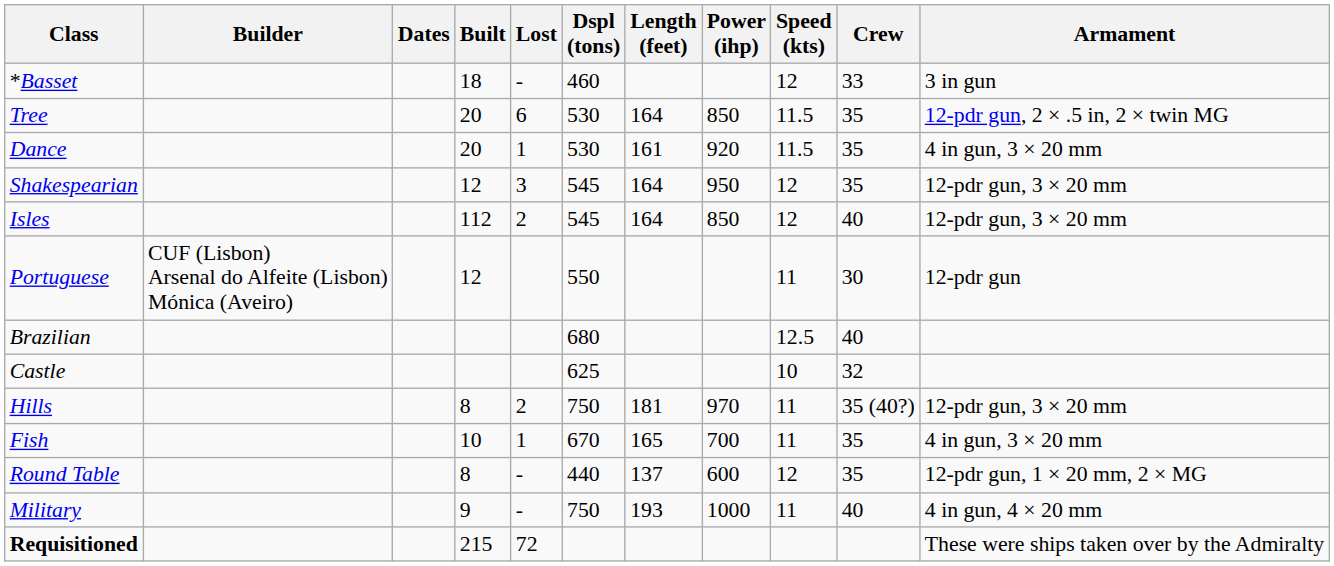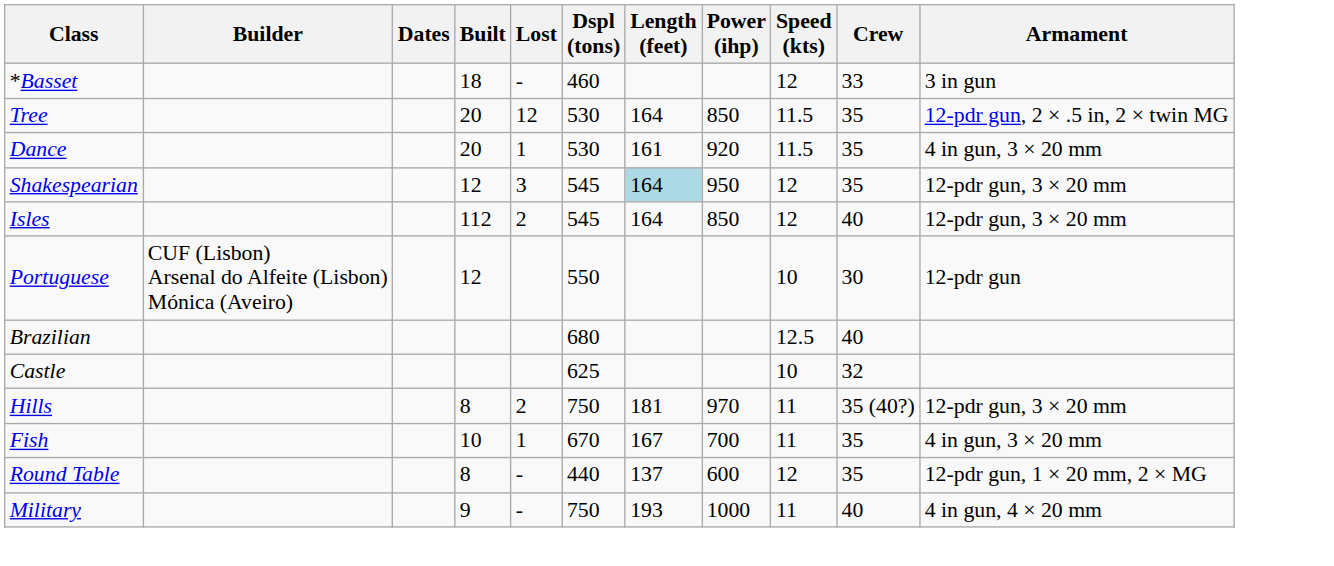 <table class="wikitable">
 <tr>
 <th>Class</th>
 <th>Builder</th>
 <th>Dates</th>
 <th>Built</th>
 <th>Lost</th>
 <th>Dspl<br>(tons)</th>
 <th>Length<br>(feet)</th>
 <th>Power<br>(ihp)</th>
 <th>Speed<br>(kts)</th>
 <th>Crew</th>
 <th>Armament</th>
 </tr>
 <tr>
 <td>*<a href='#'><em>Basset</em></a></td>
 <td></td>
 <td></td>
 <td>18</td>
 <td>-</td>
 <td>460</td>
 <td></td>
 <td></td>
 <td>12</td>
 <td>33</td>
 <td>3 in gun</td>
 </tr>
 <tr>
 <td><a href='#'><em>Tree</em></a></td>
 <td></td>
 <td></td>
 <td>20</td>
-<td>6</td>
+<td>12</td>
 <td>530</td>
 <td>164</td>
 <td>850</td>
 <td>11.5</td>
 <td>35</td>
 <td><a href='#'>12-pdr gun</a>, 2 × .5 in, 2 × twin MG</td>
 </tr>
 <tr>
 <td><a href='#'><em>Dance</em></a></td>
 <td></td>
 <td></td>
 <td>20</td>
 <td>1</td>
 <td>530</td>
 <td>161</td>
 <td>920</td>
 <td>11.5</td>
 <td>35</td>
 <td>4 in gun, 3 × 20 mm</td>
 </tr>
 <tr>
 <td><a href='#'><em>Shakespearian</em></a></td>
 <td></td>
 <td></td>
 <td>12</td>
 <td>3</td>
 <td>545</td>
-<td>164</td>
+<td style="background: lightblue;">164</td>
 <td>950</td>
 <td>12</td>
 <td>35</td>
 <td>12-pdr gun, 3 × 20 mm</td>
 </tr>
 <tr>
 <td><a href='#'><em>Isles</em></a></td>
 <td></td>
 <td></td>
 <td>112</td>
 <td>2</td>
 <td>545</td>
 <td>164</td>
 <td>850</td>
 <td>12</td>
 <td>40</td>
 <td>12-pdr gun, 3 × 20 mm</td>
 </tr>
 <tr>
 <td><a href='#'><em>Portuguese</em></a></td>
 <td>CUF (Lisbon)<br>Arsenal do Alfeite (Lisbon)<br>Mónica (Aveiro)</td>
 <td></td>
 <td>12</td>
 <td></td>
 <td>550</td>
 <td></td>
 <td></td>
-<td>11</td>
+<td>10</td>
 <td>30</td>
 <td>12-pdr gun</td>
 </tr>
 <tr>
 <td><em>Brazilian</em></td>
 <td></td>
 <td></td>
 <td></td>
 <td></td>
 <td>680</td>
 <td></td>
 <td></td>
 <td>12.5</td>
 <td>40</td>
 <td></td>
 </tr>
 <tr>
 <td><em>Castle</em></td>
 <td></td>
 <td></td>
 <td></td>
 <td></td>
 <td>625</td>
 <td></td>
 <td></td>
 <td>10</td>
 <td>32</td>
 <td></td>
 </tr>
 <tr>
 <td><a href='#'><em>Hills</em></a></td>
 <td></td>
 <td></td>
 <td>8</td>
 <td>2</td>
 <td>750</td>
 <td>181</td>
 <td>970</td>
 <td>11</td>
 <td>35 (40?)</td>
 <td>12-pdr gun, 3 × 20 mm</td>
 </tr>
 <tr>
 <td><a href='#'><em>Fish</em></a></td>
 <td></td>
 <td></td>
 <td>10</td>
 <td>1</td>
 <td>670</td>
-<td>165</td>
+<td>167</td>
 <td>700</td>
 <td>11</td>
 <td>35</td>
 <td>4 in gun, 3 × 20 mm</td>
 </tr>
 <tr>
 <td><a href='#'><em>Round Table</em></a></td>
 <td></td>
 <td></td>
 <td>8</td>
 <td>-</td>
 <td>440</td>
 <td>137</td>
 <td>600</td>
 <td>12</td>
 <td>35</td>
 <td>12-pdr gun, 1 × 20 mm, 2 × MG</td>
 </tr>
 <tr>
 <td><a href='#'><em>Military</em></a></td>
 <td></td>
 <td></td>
 <td>9</td>
 <td>-</td>
 <td>750</td>
 <td>193</td>
 <td>1000</td>
 <td>11</td>
 <td>40</td>
 <td>4 in gun, 4 × 20 mm</td>
 </tr>
-<tr>
-<td><strong>Requisitioned</strong></td>
-<td></td>
-<td></td>
-<td>215</td>
-<td>72</td>
-<td></td>
-<td></td>
-<td></td>
-<td></td>
-<td></td>
-<td>These were ships taken over by the Admiralty</td>
-</tr>
 </table>
